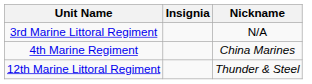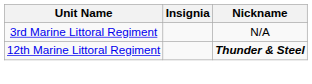 <table class="wikitable" style="text-align: center;">
 <tr>
 <th>Unit Name</th>
 <th>Insignia</th>
 <th>Nickname</th>
 </tr>
 <tr>
 <td><a href='#'>3rd Marine Littoral Regiment</a></td>
 <td></td>
 <td>N/A </td>
 </tr>
 <tr>
-<td><a href='#'>4th Marine Regiment</a></td>
-<td></td>
-<td><em>China Marines</em> </td>
-</tr>
-<tr>
 <td><a href='#'>12th Marine Littoral Regiment</a></td>
 <td></td>
-<td><em>Thunder & Steel</em> </td>
+<td><strong><em>Thunder & Steel</em> </strong></td>
 </tr>
 </table>
